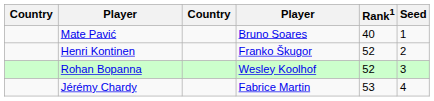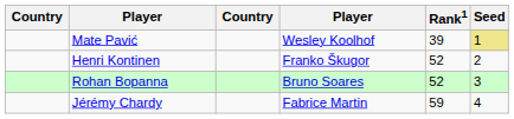 <table class="sortable wikitable">
 <tr>
 <th width="70">Country</th>
 <th width="175">Player</th>
 <th width="70">Country</th>
 <th width="175">Player</th>
 <th>Rank<sup>1</sup></th>
 <th>Seed</th>
 </tr>
 <tr>
 <td></td>
 <td><a href='#'>Mate Pavić</a></td>
 <td></td>
-<td><a href='#'>Bruno Soares</a></td>
-<td>40</td>
-<td>1</td>
+<td><a href='#'>Wesley Koolhof</a></td>
+<td>39</td>
+<td style="background: khaki;">1</td>
 </tr>
 <tr>
 <td></td>
 <td><a href='#'>Henri Kontinen</a></td>
 <td></td>
 <td><a href='#'>Franko Škugor</a></td>
 <td>52</td>
 <td>2</td>
 </tr>
 <tr style="background:#cfc;">
 <td></td>
 <td><a href='#'>Rohan Bopanna</a></td>
 <td></td>
-<td><a href='#'>Wesley Koolhof</a></td>
+<td><a href='#'>Bruno Soares</a></td>
 <td>52</td>
 <td>3</td>
 </tr>
 <tr>
 <td></td>
 <td><a href='#'>Jérémy Chardy</a></td>
 <td></td>
 <td><a href='#'>Fabrice Martin</a></td>
-<td>53</td>
+<td>59</td>
 <td>4</td>
 </tr>
 </table>
